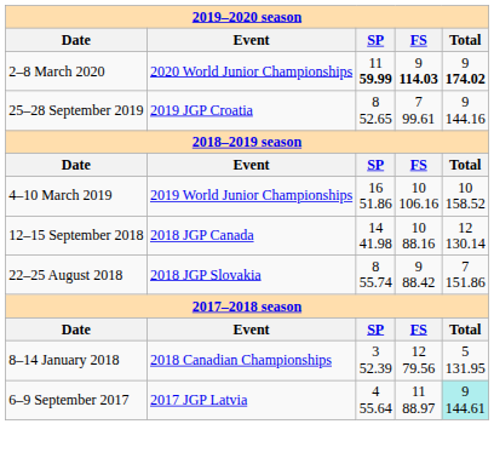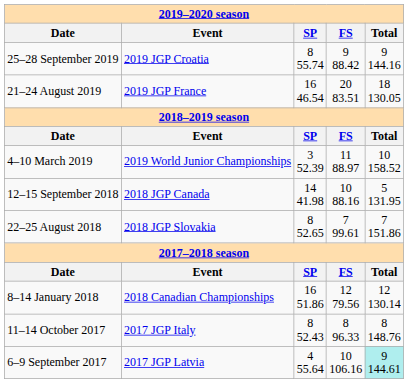 <table class="wikitable">
 <tr>
 <td style="background-color: #ffdead; " colspan=5 align=center><a href='#'><strong>2019–2020 season</strong></a></td>
 </tr>
 <tr>
 <th>Date</th>
 <th>Event</th>
 <th><a href='#'>SP</a></th>
 <th><a href='#'>FS</a></th>
 <th>Total</th>
 </tr>
 <tr>
-<td>2–8 March 2020</td>
-<td><a href='#'>2020 World Junior Championships</a></td>
-<td align=center>11 <br> <strong>59.99</strong></td>
-<td align=center>9 <br> <strong>114.03</strong></td>
-<td align=center>9 <br> <strong>174.02</strong></td>
+<td>25–28 September 2019</td>
+<td><a href='#'>2019 JGP Croatia</a></td>
+<td align=center>8 <br> 55.74</td>
+<td align=center>9 <br> 88.42</td>
+<td align=center>9 <br> 144.16</td>
 </tr>
 <tr>
-<td>25–28 September 2019</td>
-<td><a href='#'>2019 JGP Croatia</a></td>
-<td align=center>8 <br> 52.65</td>
-<td align=center>7 <br> 99.61</td>
-<td align=center>9 <br> 144.16</td>
+<td>21–24 August 2019</td>
+<td><a href='#'>2019 JGP France</a></td>
+<td align=center>16 <br> 46.54</td>
+<td align=center>20 <br> 83.51</td>
+<td align=center>18 <br> 130.05</td>
 </tr>
 <tr>
 <td style="background-color: #ffdead; " colspan=5 align=center><a href='#'><strong>2018–2019 season</strong></a></td>
 </tr>
 <tr>
 <th>Date</th>
 <th>Event</th>
 <th><a href='#'>SP</a></th>
 <th><a href='#'>FS</a></th>
 <th>Total</th>
 </tr>
 <tr>
 <td>4–10 March 2019</td>
 <td><a href='#'>2019 World Junior Championships</a></td>
-<td align=center>16 <br> 51.86</td>
-<td align=center>10 <br> 106.16</td>
+<td align=center>3 <br> 52.39</td>
+<td align=center>11 <br> 88.97</td>
 <td align=center>10 <br> 158.52</td>
 </tr>
 <tr>
 <td>12–15 September 2018</td>
 <td><a href='#'>2018 JGP Canada</a></td>
 <td align=center>14 <br> 41.98</td>
 <td align=center>10 <br> 88.16</td>
-<td align=center>12 <br> 130.14</td>
+<td align=center>5 <br> 131.95</td>
 </tr>
 <tr>
 <td>22–25 August 2018</td>
 <td><a href='#'>2018 JGP Slovakia</a></td>
-<td align=center>8 <br> 55.74</td>
-<td align=center>9 <br> 88.42</td>
+<td align=center>8 <br> 52.65</td>
+<td align=center>7 <br> 99.61</td>
 <td align=center>7 <br> 151.86</td>
 </tr>
 <tr>
 <td style="background-color: #ffdead; " colspan=5 align=center><a href='#'><strong>2017–2018 season</strong></a></td>
 </tr>
 <tr>
 <th>Date</th>
 <th>Event</th>
 <th><a href='#'>SP</a></th>
 <th><a href='#'>FS</a></th>
 <th>Total</th>
 </tr>
 <tr>
 <td>8–14 January 2018</td>
 <td><a href='#'>2018 Canadian Championships</a></td>
-<td align=center>3 <br> 52.39</td>
+<td align=center>16 <br> 51.86</td>
 <td align=center>12 <br> 79.56</td>
-<td align=center>5 <br> 131.95</td>
+<td align=center>12 <br> 130.14</td>
+</tr>
+<tr>
+<td>11–14 October 2017</td>
+<td><a href='#'>2017 JGP Italy</a></td>
+<td align=center>8 <br> 52.43</td>
+<td align=center>8 <br> 96.33</td>
+<td align=center>8 <br> 148.76</td>
 </tr>
 <tr>
 <td>6–9 September 2017</td>
 <td><a href='#'>2017 JGP Latvia</a></td>
 <td align=center>4 <br> 55.64</td>
-<td align=center>11 <br> 88.97</td>
+<td align=center>10 <br> 106.16</td>
 <td align=center style="background: paleturquoise;">9 <br> 144.61</td>
 </tr>
 </table>
